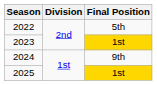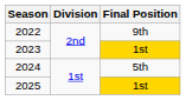 <table class="wikitable sortable">
 <tr>
 <th>Season</th>
 <th>Division</th>
 <th>Final Position</th>
 </tr>
 <tr>
 <td align=center>2022</td>
 <td rowspan=2 align=center><a href='#'>2nd</a></td>
-<td align=center>5th</td>
+<td align=center>9th</td>
 </tr>
 <tr>
 <td align=center>2023</td>
 <td align=center style="background:gold;">1st</td>
 </tr>
 <tr>
 <td align=center>2024</td>
 <td rowspan=2 align=center><a href='#'>1st</a></td>
-<td align=center>9th</td>
+<td align=center>5th</td>
 </tr>
 <tr>
 <td align=center>2025</td>
 <td align=center style="background:gold;">1st</td>
 </tr>
 </table>
